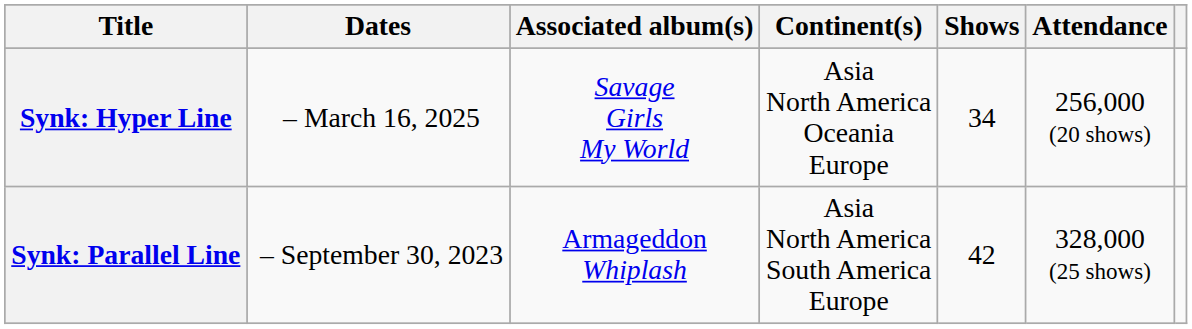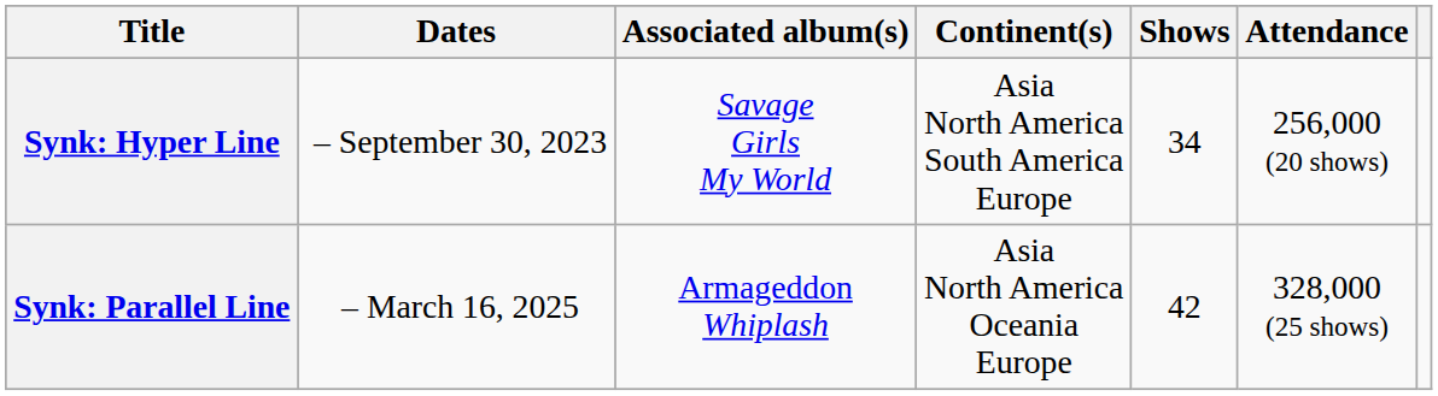 <table class="wikitable sortable plainrowheaders" style="text-align:center;">
 <tr>
 <th scope="col">Title</th>
 <th scope="col">Dates</th>
 <th scope="col">Associated album(s)</th>
 <th scope="col">Continent(s)</th>
 <th scope="col">Shows</th>
 <th>Attendance</th>
 <th scope="col" class="unsortable"></th>
 </tr>
 <tr>
 <th scope="row"><a href='#'>Synk: Hyper Line</a></th>
-<td> – March 16, 2025</td>
+<td> – September 30, 2023</td>
 <td><em><a href='#'>Savage</a></em><br><em><a href='#'>Girls</a></em><br><em><a href='#'>My World</a></em></td>
-<td>Asia<br>North America<br>Oceania<br>Europe</td>
+<td>Asia<br>North America<br>South America<br>Europe</td>
 <td>34</td>
 <td>256,000<br><small>(20 shows)</small></td>
 <td></td>
 </tr>
 <tr>
 <th scope="row"><a href='#'>Synk: Parallel Line</a></th>
-<td> – September 30, 2023</td>
+<td> – March 16, 2025</td>
 <td><em><a href='#'></em>Armageddon<em></a></em><br><em><a href='#'>Whiplash</a></em></td>
-<td>Asia<br>North America<br>South America<br>Europe</td>
+<td>Asia<br>North America<br>Oceania<br>Europe</td>
 <td>42</td>
 <td>328,000<br><small>(25 shows)</small></td>
 <td></td>
 </tr>
 </table>
